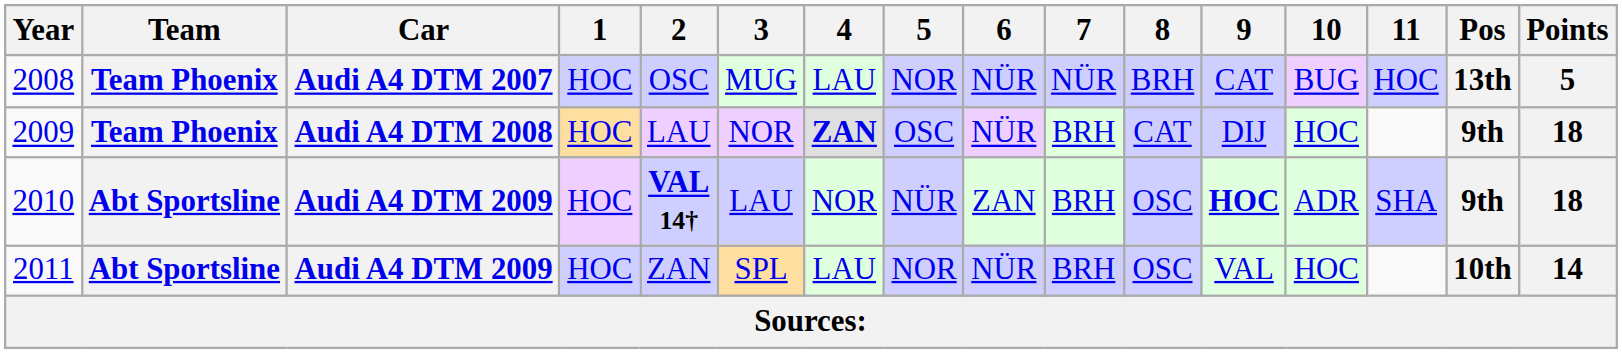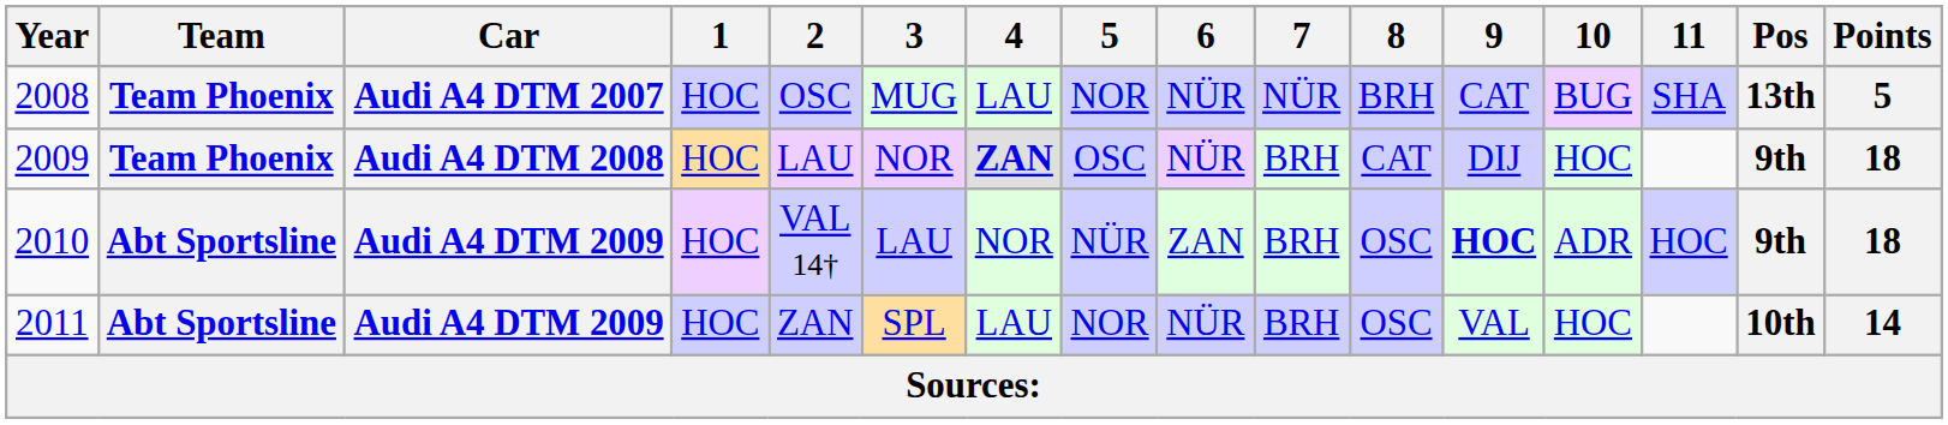 <table class="wikitable" border="1" style="text-align:center; font-size:85%;">
 <tr>
 <th>Year</th>
 <th>Team</th>
 <th>Car</th>
 <th>1</th>
 <th>2</th>
 <th>3</th>
 <th>4</th>
 <th>5</th>
 <th>6</th>
 <th>7</th>
 <th>8</th>
 <th>9</th>
 <th>10</th>
 <th>11</th>
 <th>Pos</th>
 <th>Points</th>
 </tr>
 <tr>
 <td><a href='#'>2008</a></td>
 <th nowrap><a href='#'>Team Phoenix</a></th>
 <th nowrap><a href='#'>Audi A4 DTM 2007</a></th>
 <td style="background:#cfcfff;"><a href='#'>HOC</a><br></td>
 <td style="background:#cfcfff;"><a href='#'>OSC</a><br></td>
 <td style="background:#dfffdf;"><a href='#'>MUG</a><br></td>
 <td style="background:#dfffdf;"><a href='#'>LAU</a><br></td>
 <td style="background:#cfcfff;"><a href='#'>NOR</a><br></td>
 <td style="background:#CFCFFF;"><a href='#'>NÜR</a><br></td>
 <td style="background:#cfcfff;"><a href='#'>NÜR</a><br></td>
 <td style="background:#cfcfff;"><a href='#'>BRH</a><br></td>
 <td style="background:#cfcfff;"><a href='#'>CAT</a><br></td>
 <td style="background:#EFCFFF;"><a href='#'>BUG</a><br></td>
-<td style="background:#cfcfff;"><a href='#'>HOC</a><br></td>
+<td style="background:#CFCFFF;"><a href='#'>SHA</a><br></td>
 <th>13th</th>
 <th>5</th>
 </tr>
 <tr>
 <td><a href='#'>2009</a></td>
 <th nowrap><a href='#'>Team Phoenix</a></th>
 <th nowrap><a href='#'>Audi A4 DTM 2008</a></th>
 <td style="background:#FFDF9F;"><a href='#'>HOC</a><br></td>
 <td style="background:#EFCFFF;"><a href='#'>LAU</a><br></td>
 <td style="background:#EFCFFF;"><a href='#'>NOR</a><br></td>
 <td style="background:#DFDFDF;"><strong><a href='#'>ZAN</a></strong><br></td>
 <td style="background:#CFCFFF;"><a href='#'>OSC</a><br></td>
 <td style="background:#EFCFFF;"><a href='#'>NÜR</a><br></td>
 <td style="background:#dfffdf;"><a href='#'>BRH</a><br></td>
 <td style="background:#CFCFFF;"><a href='#'>CAT</a><br></td>
 <td style="background:#CFCFFF;"><a href='#'>DIJ</a><br></td>
 <td style="background:#dfffdf;"><a href='#'>HOC</a><br></td>
 <td></td>
 <th>9th</th>
 <th>18</th>
 </tr>
 <tr>
 <td><a href='#'>2010</a></td>
 <th nowrap><a href='#'>Abt Sportsline</a></th>
 <th nowrap><a href='#'>Audi A4 DTM 2009</a></th>
 <td style="background:#EFCFFF;"><a href='#'>HOC</a><br></td>
-<td style="background:#CFCFFF;"><strong><a href='#'>VAL</a><br><small>14†</small></strong></td>
+<td style="background:#CFCFFF;"><a href='#'>VAL</a><br><small>14†</small></td>
 <td style="background:#CFCFFF;"><a href='#'>LAU</a><br></td>
 <td style="background:#DFFFDF;"><a href='#'>NOR</a><br></td>
 <td style="background:#CFCFFF;"><a href='#'>NÜR</a><br></td>
 <td style="background:#DFFFDF;"><a href='#'>ZAN</a><br></td>
 <td style="background:#DFFFDF;"><a href='#'>BRH</a><br></td>
 <td style="background:#CFCFFF;"><a href='#'>OSC</a><br></td>
 <td style="background:#DFFFDF;"><strong><a href='#'>HOC</a><br></strong></td>
 <td style="background:#DFFFDF;"><a href='#'>ADR</a><br></td>
-<td style="background:#CFCFFF;"><a href='#'>SHA</a><br></td>
+<td style="background:#cfcfff;"><a href='#'>HOC</a><br></td>
 <th>9th</th>
 <th>18</th>
 </tr>
 <tr>
 <td><a href='#'>2011</a></td>
 <th nowrap><a href='#'>Abt Sportsline</a></th>
 <th nowrap><a href='#'>Audi A4 DTM 2009</a></th>
 <td style="background:#CFCFFF;"><a href='#'>HOC</a><br></td>
 <td style="background:#CFCFFF;"><a href='#'>ZAN</a><br></td>
 <td style="background:#FFDF9F;"><a href='#'>SPL</a><br></td>
 <td style="background:#DFFFDF;"><a href='#'>LAU</a><br></td>
 <td style="background:#CFCFFF;"><a href='#'>NOR</a><br></td>
 <td style="background:#CFCFFF;"><a href='#'>NÜR</a><br></td>
 <td style="background:#CFCFFF;"><a href='#'>BRH</a><br></td>
 <td style="background:#CFCFFF;"><a href='#'>OSC</a><br></td>
 <td style="background:#DFFFDF;"><a href='#'>VAL</a><br></td>
 <td style="background:#DFFFDF;"><a href='#'>HOC</a><br></td>
 <td></td>
 <th>10th</th>
 <th>14</th>
 </tr>
 <tr>
 <th colspan="16">Sources:</th>
 </tr>
 </table>
